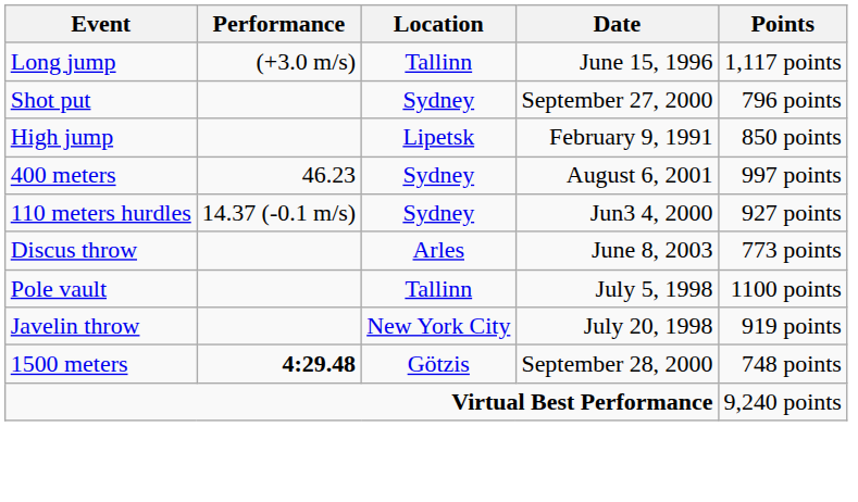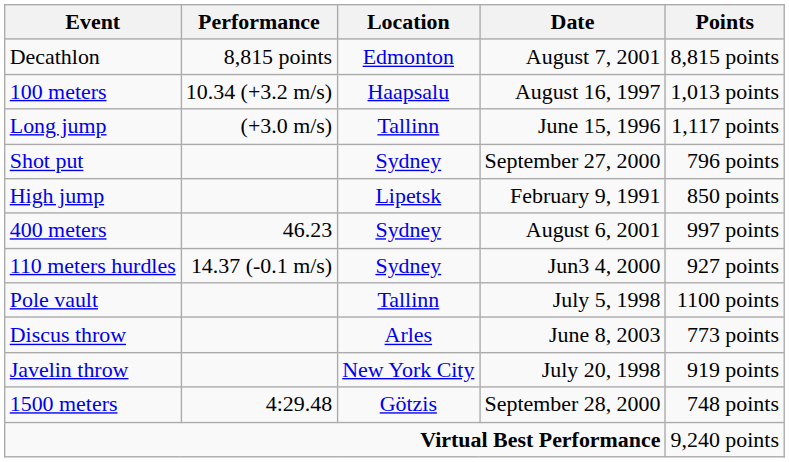 <table class="wikitable">
 <tr>
 <th>Event</th>
 <th>Performance</th>
 <th>Location</th>
 <th>Date</th>
 <th>Points</th>
+</tr>
+<tr>
+<td>Decathlon</td>
+<td align=right>8,815 points</td>
+<td align=center><a href='#'>Edmonton</a></td>
+<td align=right>August 7, 2001</td>
+<td align=right>8,815 points</td>
+</tr>
+<tr>
+<td><a href='#'>100 meters</a></td>
+<td align=right>10.34 (+3.2 m/s) </td>
+<td align=center><a href='#'>Haapsalu</a></td>
+<td align=right>August 16, 1997</td>
+<td align=right>1,013 points</td>
 </tr>
 <tr>
 <td><a href='#'>Long jump</a></td>
 <td align=right> (+3.0 m/s) </td>
 <td align=center><a href='#'>Tallinn</a></td>
 <td align=right>June 15, 1996</td>
 <td align=right>1,117 points</td>
 </tr>
 <tr>
 <td><a href='#'>Shot put</a></td>
 <td align=right></td>
 <td align=center><a href='#'>Sydney</a></td>
 <td align=right>September 27, 2000</td>
 <td align=right>796 points</td>
 </tr>
 <tr>
 <td><a href='#'>High jump</a></td>
 <td align=right></td>
 <td align=center><a href='#'>Lipetsk</a></td>
 <td align=right>February 9, 1991</td>
 <td align=right>850 points</td>
 </tr>
 <tr>
 <td><a href='#'>400 meters</a></td>
 <td align=right>46.23</td>
 <td align=center><a href='#'>Sydney</a></td>
 <td align=right>August 6, 2001</td>
 <td align=right>997 points</td>
 </tr>
 <tr>
 <td><a href='#'>110 meters hurdles</a></td>
 <td align=right>14.37 (-0.1 m/s)</td>
 <td align=center><a href='#'>Sydney</a></td>
 <td align=right>Jun3 4, 2000</td>
 <td align=right>927 points</td>
 </tr>
 <tr>
+<td><a href='#'>Pole vault</a></td>
+<td align=right></td>
+<td align=center><a href='#'>Tallinn</a></td>
+<td align=right>July 5, 1998</td>
+<td align=right>1100 points</td>
+</tr>
+<tr>
 <td><a href='#'>Discus throw</a></td>
 <td align=right></td>
 <td align=center><a href='#'>Arles</a></td>
 <td align=right>June 8, 2003</td>
 <td align=right>773 points</td>
-</tr>
-<tr>
-<td><a href='#'>Pole vault</a></td>
-<td align=right></td>
-<td align=center><a href='#'>Tallinn</a></td>
-<td align=right>July 5, 1998</td>
-<td align=right>1100 points</td>
 </tr>
 <tr>
 <td><a href='#'>Javelin throw</a></td>
 <td align=right></td>
 <td align=center><a href='#'>New York City</a></td>
 <td align=right>July 20, 1998</td>
 <td align=right>919 points</td>
 </tr>
 <tr>
 <td><a href='#'>1500 meters</a></td>
-<td align=right><strong>4:29.48</strong></td>
+<td align=right>4:29.48</td>
 <td align=center><a href='#'>Götzis</a></td>
 <td align=right>September 28, 2000</td>
 <td align=right>748 points</td>
 </tr>
 <tr>
 <td colspan=4 align=right><strong>Virtual Best Performance</strong></td>
 <td align=right>9,240 points</td>
 </tr>
 </table>
